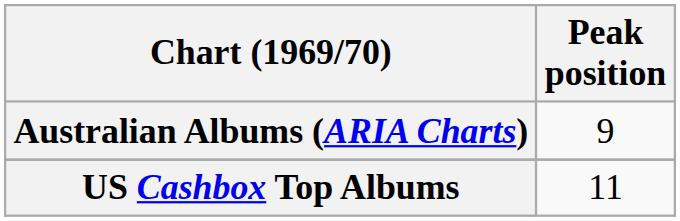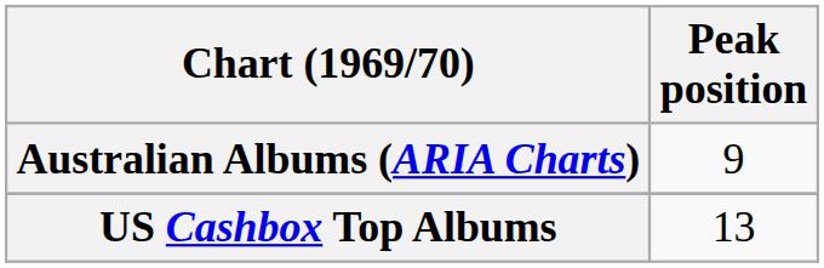 <table class="wikitable sortable plainrowheaders">
 <tr>
 <th>Chart (1969/70)</th>
 <th>Peak<br>position</th>
 </tr>
 <tr>
 <th scope="row">Australian Albums (<em><a href='#'>ARIA Charts</a></em>)</th>
 <td style="text-align:center;">9</td>
 </tr>
 <tr>
 </tr>
 <tr>
 </tr>
 <tr>
 </tr>
 <tr>
 </tr>
 <tr>
 </tr>
 <tr>
 </tr>
 <tr>
 </tr>
 <tr>
 <th scope="row">US <em><a href='#'>Cashbox</a></em> Top Albums</th>
-<td style="text-align:center;">11</td>
+<td style="text-align:center;">13</td>
 </tr>
 </table>
